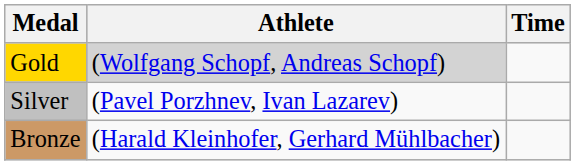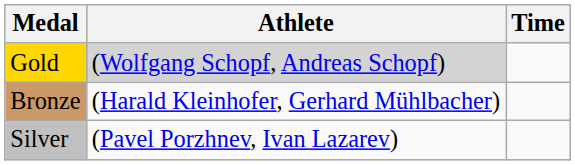 <table class="wikitable">
 <tr>
 <th>Medal</th>
 <th>Athlete</th>
 <th>Time</th>
 </tr>
 <tr>
 <td bgcolor="gold">Gold</td>
 <td style="background: lightgrey;"> (<a href='#'>Wolfgang Schopf</a>, <a href='#'>Andreas Schopf</a>)</td>
 <td></td>
 </tr>
 <tr>
+<td bgcolor="CC9966">Bronze</td>
+<td> (<a href='#'>Harald Kleinhofer</a>, <a href='#'>Gerhard Mühlbacher</a>)</td>
+<td></td>
+</tr>
+<tr>
 <td bgcolor="silver">Silver</td>
 <td> (<a href='#'>Pavel Porzhnev</a>, <a href='#'>Ivan Lazarev</a>)</td>
 <td></td>
 </tr>
-<tr>
-<td bgcolor="CC9966">Bronze</td>
-<td> (<a href='#'>Harald Kleinhofer</a>, <a href='#'>Gerhard Mühlbacher</a>)</td>
-<td></td>
-</tr>
 </table>
